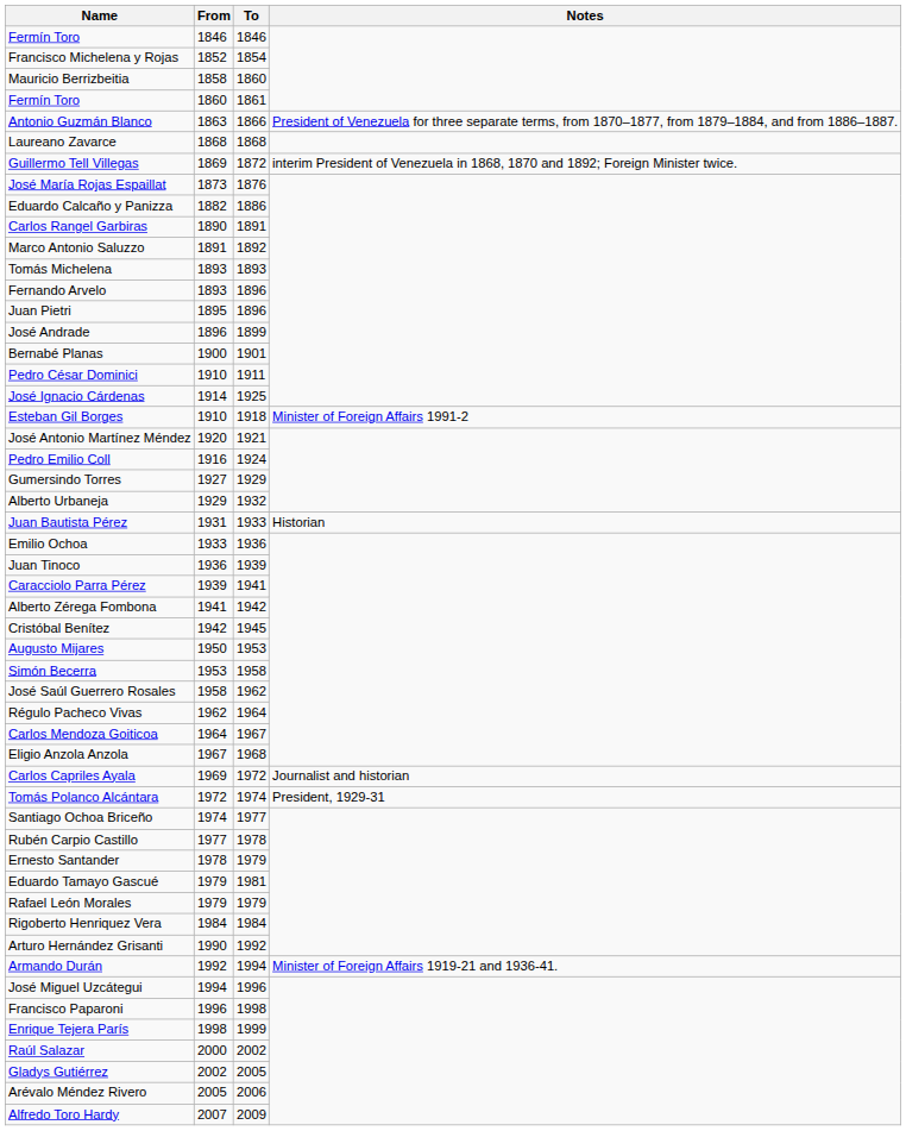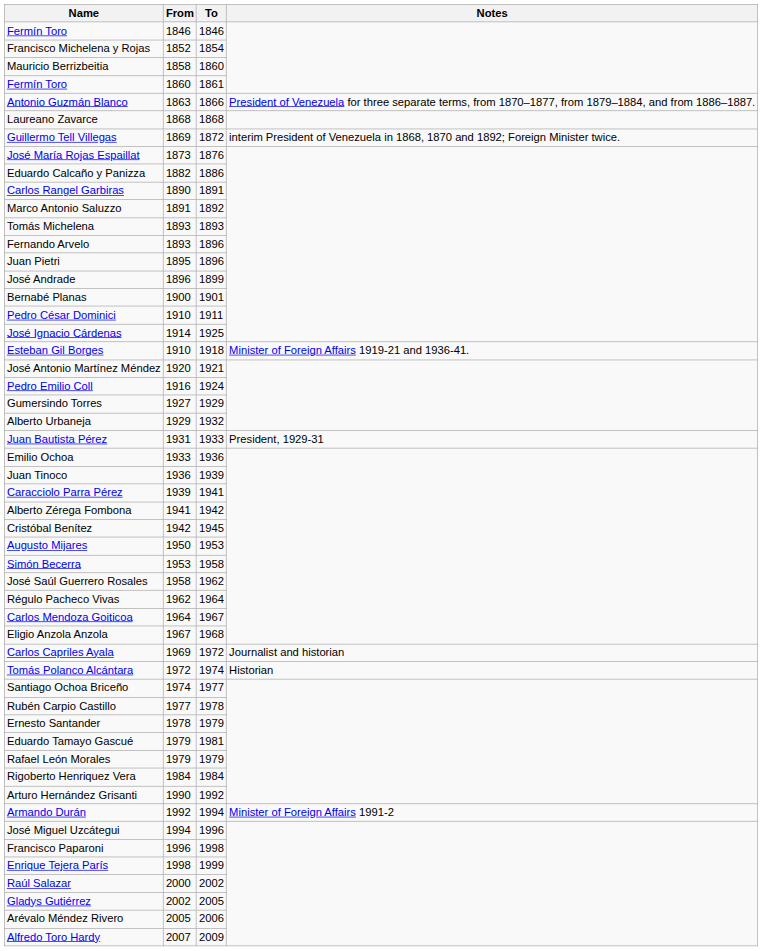 <table class="wikitable">
 <tr>
 <th>Name</th>
 <th>From</th>
 <th>To</th>
 <th>Notes</th>
 </tr>
 <tr>
 <td><a href='#'>Fermín Toro</a></td>
 <td>1846</td>
 <td>1846</td>
 </tr>
 <tr>
 <td>Francisco Michelena y Rojas</td>
 <td>1852</td>
 <td>1854</td>
 </tr>
 <tr>
 <td>Mauricio Berrizbeitia</td>
 <td>1858</td>
 <td>1860</td>
 </tr>
 <tr>
 <td><a href='#'>Fermín Toro</a></td>
 <td>1860</td>
 <td>1861</td>
 </tr>
 <tr>
 <td><a href='#'>Antonio Guzmán Blanco</a></td>
 <td>1863</td>
 <td>1866</td>
 <td><a href='#'>President of Venezuela</a> for three separate terms, from 1870–1877, from 1879–1884, and from 1886–1887.</td>
 </tr>
 <tr>
 <td>Laureano Zavarce</td>
 <td>1868</td>
 <td>1868</td>
 </tr>
 <tr>
 <td><a href='#'>Guillermo Tell Villegas</a></td>
 <td>1869</td>
 <td>1872</td>
 <td>interim President of Venezuela in 1868, 1870 and 1892; Foreign Minister twice.</td>
 </tr>
 <tr>
 <td><a href='#'>José María Rojas Espaillat</a></td>
 <td>1873</td>
 <td>1876</td>
 </tr>
 <tr>
 <td>Eduardo Calcaño y Panizza</td>
 <td>1882</td>
 <td>1886</td>
 </tr>
 <tr>
 <td><a href='#'>Carlos Rangel Garbiras</a></td>
 <td>1890</td>
 <td>1891</td>
 </tr>
 <tr>
 <td>Marco Antonio Saluzzo</td>
 <td>1891</td>
 <td>1892</td>
 </tr>
 <tr>
 <td>Tomás Michelena</td>
 <td>1893</td>
 <td>1893</td>
 </tr>
 <tr>
 <td>Fernando Arvelo</td>
 <td>1893</td>
 <td>1896</td>
 </tr>
 <tr>
 <td>Juan Pietri</td>
 <td>1895</td>
 <td>1896</td>
 </tr>
 <tr>
 <td>José Andrade</td>
 <td>1896</td>
 <td>1899</td>
 </tr>
 <tr>
 <td>Bernabé Planas</td>
 <td>1900</td>
 <td>1901</td>
 </tr>
 <tr>
 <td><a href='#'>Pedro César Dominici</a></td>
 <td>1910</td>
 <td>1911</td>
 </tr>
 <tr>
 <td><a href='#'>José Ignacio Cárdenas</a></td>
 <td>1914</td>
 <td>1925</td>
 </tr>
 <tr>
 <td><a href='#'>Esteban Gil Borges</a></td>
 <td>1910</td>
 <td>1918</td>
-<td><a href='#'>Minister of Foreign Affairs</a> 1991-2</td>
+<td><a href='#'>Minister of Foreign Affairs</a> 1919-21 and 1936-41.</td>
 </tr>
 <tr>
 <td>José Antonio Martínez Méndez</td>
 <td>1920</td>
 <td>1921</td>
 </tr>
 <tr>
 <td><a href='#'>Pedro Emilio Coll</a></td>
 <td>1916</td>
 <td>1924</td>
 </tr>
 <tr>
 <td>Gumersindo Torres</td>
 <td>1927</td>
 <td>1929</td>
 </tr>
 <tr>
 <td>Alberto Urbaneja</td>
 <td>1929</td>
 <td>1932</td>
 </tr>
 <tr>
 <td><a href='#'>Juan Bautista Pérez</a></td>
 <td>1931</td>
 <td>1933</td>
-<td>Historian</td>
+<td>President, 1929-31</td>
 </tr>
 <tr>
 <td>Emilio Ochoa</td>
 <td>1933</td>
 <td>1936</td>
 </tr>
 <tr>
 <td>Juan Tinoco</td>
 <td>1936</td>
 <td>1939</td>
 </tr>
 <tr>
 <td><a href='#'>Caracciolo Parra Pérez</a></td>
 <td>1939</td>
 <td>1941</td>
 </tr>
 <tr>
 <td>Alberto Zérega Fombona</td>
 <td>1941</td>
 <td>1942</td>
 </tr>
 <tr>
 <td>Cristóbal Benítez</td>
 <td>1942</td>
 <td>1945</td>
 </tr>
 <tr>
 <td><a href='#'>Augusto Mijares</a></td>
 <td>1950</td>
 <td>1953</td>
 </tr>
 <tr>
 <td><a href='#'>Simón Becerra</a></td>
 <td>1953</td>
 <td>1958</td>
 </tr>
 <tr>
 <td>José Saúl Guerrero Rosales</td>
 <td>1958</td>
 <td>1962</td>
 </tr>
 <tr>
 <td>Régulo Pacheco Vivas</td>
 <td>1962</td>
 <td>1964</td>
 </tr>
 <tr>
 <td><a href='#'>Carlos Mendoza Goiticoa</a></td>
 <td>1964</td>
 <td>1967</td>
 </tr>
 <tr>
 <td>Eligio Anzola Anzola</td>
 <td>1967</td>
 <td>1968</td>
 </tr>
 <tr>
 <td><a href='#'>Carlos Capriles Ayala</a></td>
 <td>1969</td>
 <td>1972</td>
 <td>Journalist and historian</td>
 </tr>
 <tr>
 <td><a href='#'>Tomás Polanco Alcántara</a></td>
 <td>1972</td>
 <td>1974</td>
-<td>President, 1929-31</td>
+<td>Historian</td>
 </tr>
 <tr>
 <td>Santiago Ochoa Briceño</td>
 <td>1974</td>
 <td>1977</td>
 </tr>
 <tr>
 <td>Rubén Carpio Castillo</td>
 <td>1977</td>
 <td>1978</td>
 </tr>
 <tr>
 <td>Ernesto Santander</td>
 <td>1978</td>
 <td>1979</td>
 </tr>
 <tr>
 <td>Eduardo Tamayo Gascué</td>
 <td>1979</td>
 <td>1981</td>
 </tr>
 <tr>
 <td>Rafael León Morales</td>
 <td>1979</td>
 <td>1979</td>
 </tr>
 <tr>
 <td>Rigoberto Henriquez Vera</td>
 <td>1984</td>
 <td>1984</td>
 </tr>
 <tr>
 <td>Arturo Hernández Grisanti</td>
 <td>1990</td>
 <td>1992</td>
 </tr>
 <tr>
 <td><a href='#'>Armando Durán</a></td>
 <td>1992</td>
 <td>1994</td>
-<td><a href='#'>Minister of Foreign Affairs</a> 1919-21 and 1936-41.</td>
+<td><a href='#'>Minister of Foreign Affairs</a> 1991-2</td>
 </tr>
 <tr>
 <td>José Miguel Uzcátegui</td>
 <td>1994</td>
 <td>1996</td>
 </tr>
 <tr>
 <td>Francisco Paparoni</td>
 <td>1996</td>
 <td>1998</td>
 </tr>
 <tr>
 <td><a href='#'>Enrique Tejera París</a></td>
 <td>1998</td>
 <td>1999</td>
 </tr>
 <tr>
 <td><a href='#'>Raúl Salazar</a></td>
 <td>2000</td>
 <td>2002</td>
 </tr>
 <tr>
 <td><a href='#'>Gladys Gutiérrez</a></td>
 <td>2002</td>
 <td>2005</td>
 </tr>
 <tr>
 <td>Arévalo Méndez Rivero</td>
 <td>2005</td>
 <td>2006</td>
 </tr>
 <tr>
 <td><a href='#'>Alfredo Toro Hardy</a></td>
 <td>2007</td>
 <td>2009</td>
 </tr>
 </table>
